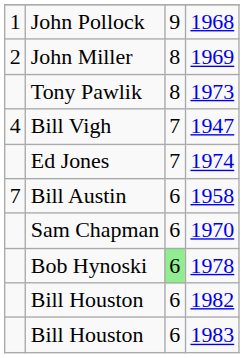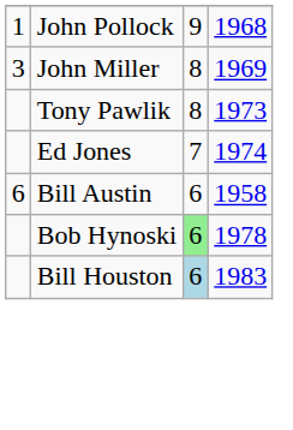 <table class="wikitable">
 <tr>
 </tr>
 <tr>
 <td>1</td>
 <td>John Pollock</td>
 <td>9</td>
 <td><a href='#'>1968</a></td>
 </tr>
 <tr>
-<td>2</td>
+<td>3</td>
 <td>John Miller</td>
 <td>8</td>
 <td><a href='#'>1969</a></td>
 </tr>
 <tr>
 <td></td>
 <td>Tony Pawlik</td>
 <td>8</td>
 <td><a href='#'>1973</a></td>
 </tr>
 <tr>
-<td>4</td>
-<td>Bill Vigh</td>
-<td>7</td>
-<td><a href='#'>1947</a></td>
-</tr>
-<tr>
 <td></td>
 <td>Ed Jones</td>
 <td>7</td>
 <td><a href='#'>1974</a></td>
 </tr>
 <tr>
-<td>7</td>
+<td>6</td>
 <td>Bill Austin</td>
 <td>6</td>
 <td><a href='#'>1958</a></td>
-</tr>
-<tr>
-<td></td>
-<td>Sam Chapman</td>
-<td>6</td>
-<td><a href='#'>1970</a></td>
 </tr>
 <tr>
 <td></td>
 <td>Bob Hynoski</td>
 <td style="background: lightgreen;">6</td>
 <td><a href='#'>1978</a></td>
 </tr>
 <tr>
 <td></td>
 <td>Bill Houston</td>
-<td>6</td>
-<td><a href='#'>1982</a></td>
-</tr>
-<tr>
-<td></td>
-<td>Bill Houston</td>
-<td>6</td>
+<td style="background: lightblue;">6</td>
 <td><a href='#'>1983</a></td>
 </tr>
 </table>
